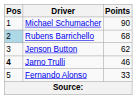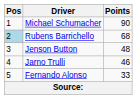 <table class="wikitable" style="font-size: 85%;">
 <tr>
 <th>Pos</th>
 <th>Driver</th>
 <th>Points</th>
 </tr>
 <tr>
 <td>1</td>
 <td> <a href='#'>Michael Schumacher</a></td>
 <td align="right">90</td>
 </tr>
 <tr>
 <td style="background: lightblue;">2</td>
 <td> <a href='#'>Rubens Barrichello</a></td>
 <td align="right">68</td>
 </tr>
 <tr>
 <td>3</td>
 <td> <a href='#'>Jenson Button</a></td>
-<td align="right">62</td>
+<td align="right">48</td>
 </tr>
 <tr>
-<td><strong>4</strong></td>
+<td>4</td>
 <td> <a href='#'>Jarno Trulli</a></td>
 <td align="right">46</td>
 </tr>
 <tr>
 <td>5</td>
 <td> <a href='#'>Fernando Alonso</a></td>
 <td align="right">33</td>
 </tr>
 <tr>
 <th colspan=4>Source: </th>
 </tr>
 </table>
